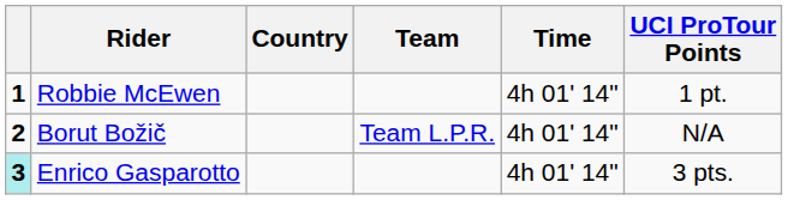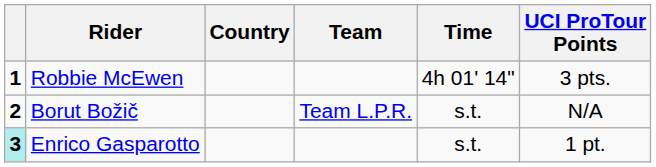 <table class="wikitable">
 <tr>
 <th></th>
 <th>Rider</th>
 <th>Country</th>
 <th>Team</th>
 <th>Time</th>
 <th><a href='#'>UCI ProTour</a><br>Points</th>
 </tr>
 <tr>
 <td><strong>1</strong></td>
 <td><a href='#'>Robbie McEwen</a></td>
 <td></td>
 <td></td>
 <td align=center>4h 01' 14"</td>
-<td align=center>1 pt.</td>
+<td align=center>3 pts.</td>
 </tr>
 <tr>
 <td><strong>2</strong></td>
 <td><a href='#'>Borut Božič</a></td>
 <td></td>
 <td><a href='#'>Team L.P.R.</a></td>
-<td align=center>4h 01' 14"</td>
+<td align=center>s.t.</td>
 <td align=center>N/A</td>
 </tr>
 <tr>
 <td style="background: paleturquoise;"><strong>3</strong></td>
 <td><a href='#'>Enrico Gasparotto</a></td>
 <td></td>
 <td></td>
-<td align=center>4h 01' 14"</td>
-<td align=center>3 pts.</td>
+<td align=center>s.t.</td>
+<td align=center>1 pt.</td>
 </tr>
 </table>
